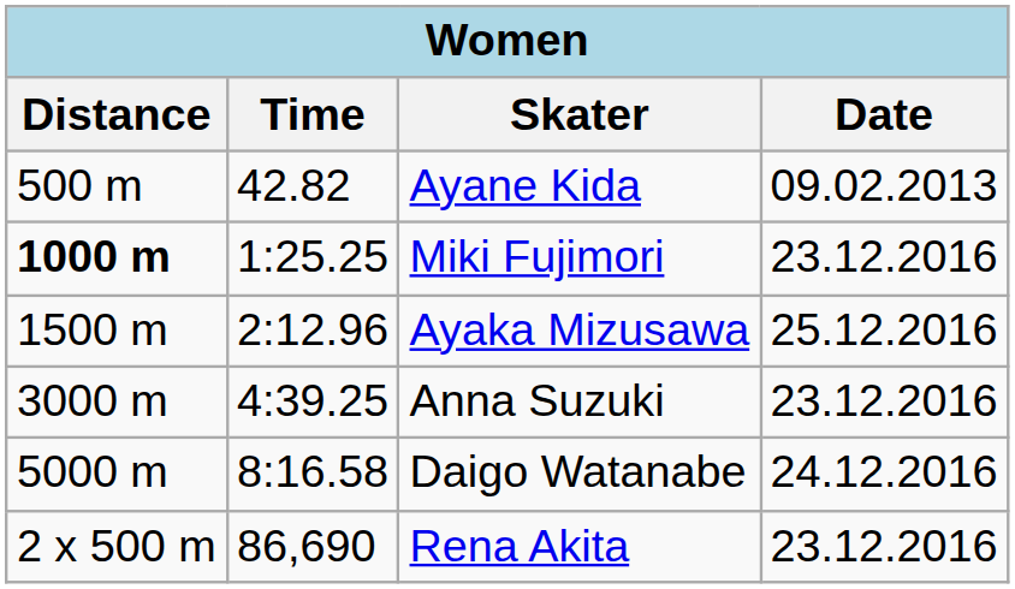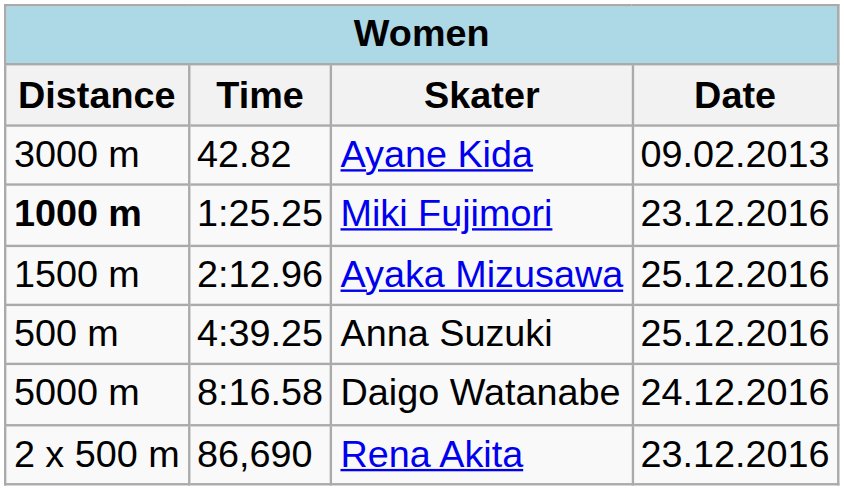 <table class="wikitable">
 <tr>
 <th colspan="5" style="background-color: lightblue;">Women</th>
 </tr>
 <tr>
 <th>Distance</th>
 <th>Time</th>
 <th>Skater</th>
 <th>Date</th>
 </tr>
 <tr>
-<td>500 m</td>
+<td>3000 m</td>
 <td>42.82</td>
 <td> <a href='#'>Ayane Kida</a></td>
 <td>09.02.2013</td>
 </tr>
 <tr>
 <td><strong>1000 m</strong></td>
 <td>1:25.25</td>
 <td> <a href='#'>Miki Fujimori</a></td>
 <td>23.12.2016</td>
 </tr>
 <tr>
 <td>1500 m</td>
 <td>2:12.96</td>
 <td> <a href='#'>Ayaka Mizusawa</a></td>
 <td>25.12.2016</td>
 </tr>
 <tr>
-<td>3000 m</td>
+<td>500 m</td>
 <td>4:39.25</td>
 <td> Anna Suzuki</td>
-<td>23.12.2016</td>
+<td>25.12.2016</td>
 </tr>
 <tr>
 <td>5000 m</td>
 <td>8:16.58</td>
 <td> Daigo Watanabe</td>
 <td>24.12.2016</td>
 </tr>
 <tr>
 <td>2 x 500 m</td>
 <td>86,690</td>
 <td> <a href='#'>Rena Akita</a></td>
 <td>23.12.2016</td>
 </tr>
 </table>
